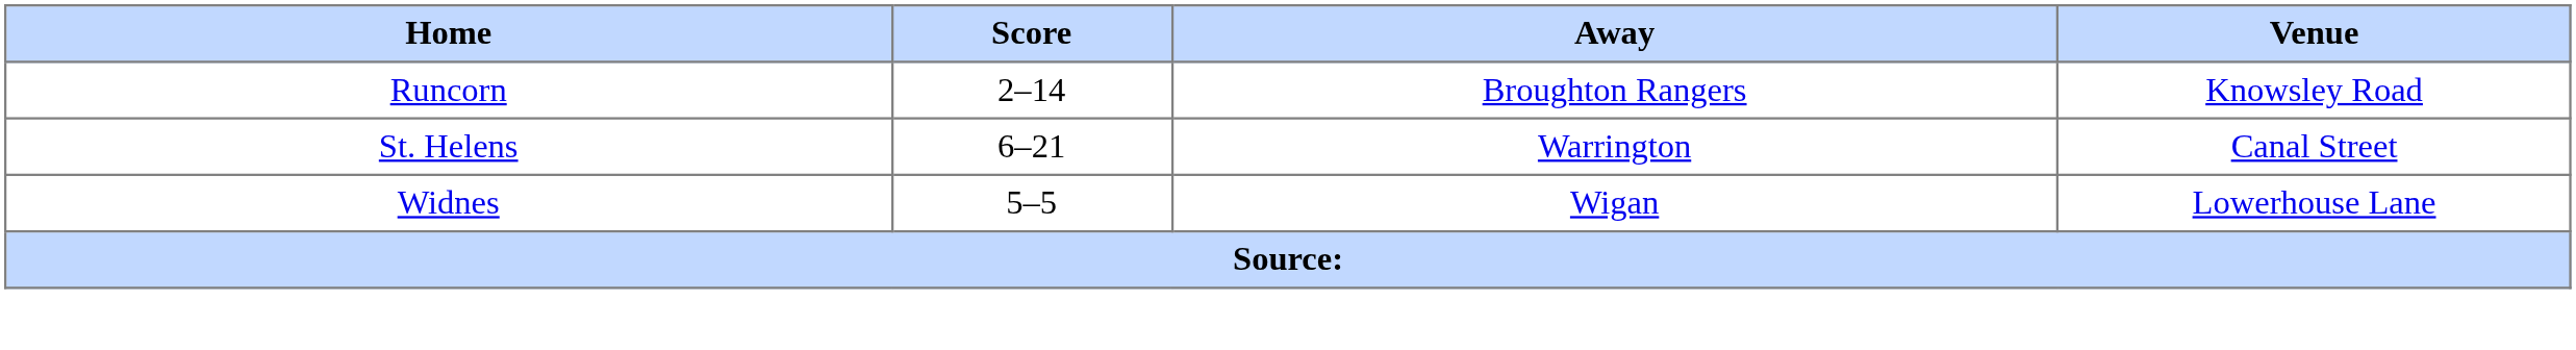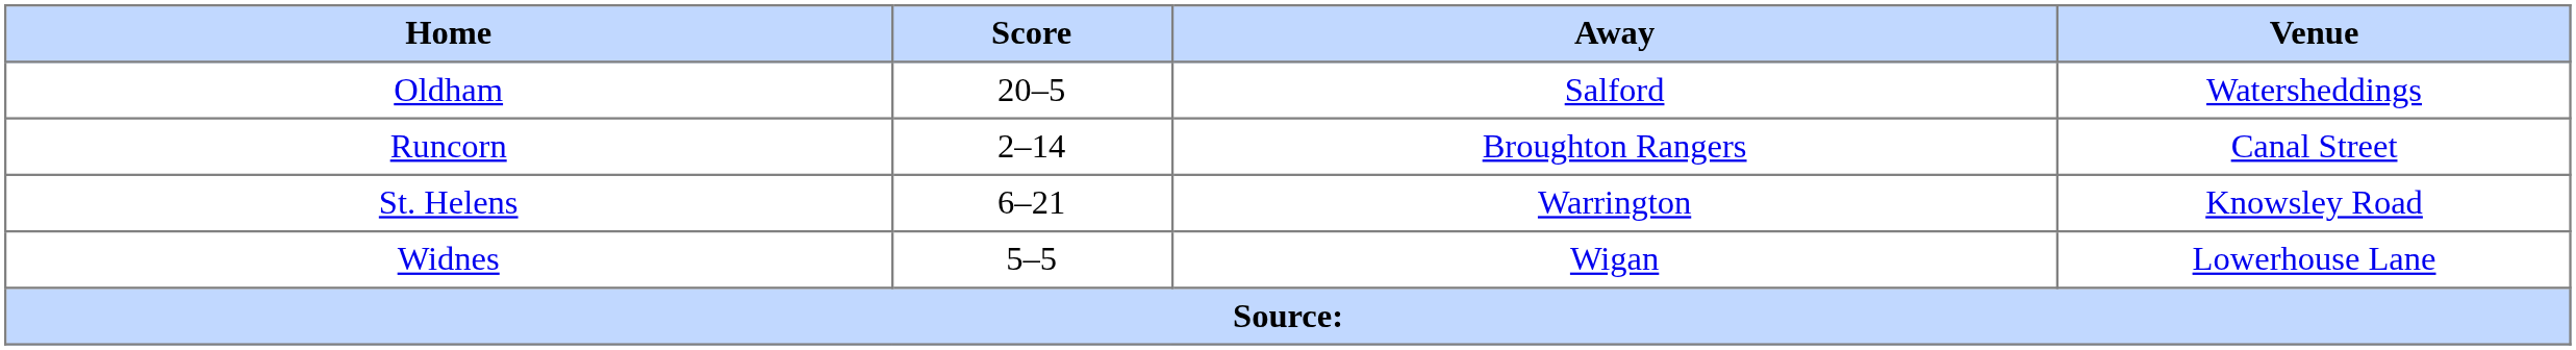 <table border=1 style="border-collapse:collapse; font-size:90%; text-align:center;" cellpadding=3 cellspacing=0 width=55%>
 <tr bgcolor=#C1D8FF>
 <th width=19%>Home</th>
 <th width=6%>Score</th>
 <th width=19%>Away</th>
 <th width=11%>Venue</th>
 </tr>
 <tr>
+<td><a href='#'>Oldham</a></td>
+<td>20–5</td>
+<td><a href='#'>Salford</a></td>
+<td><a href='#'>Watersheddings</a></td>
+</tr>
+<tr>
 <td><a href='#'>Runcorn</a></td>
 <td>2–14</td>
 <td><a href='#'>Broughton Rangers</a></td>
-<td><a href='#'>Knowsley Road</a></td>
+<td><a href='#'>Canal Street</a></td>
 </tr>
 <tr>
 <td><a href='#'>St. Helens</a></td>
 <td>6–21</td>
 <td><a href='#'>Warrington</a></td>
-<td><a href='#'>Canal Street</a></td>
+<td><a href='#'>Knowsley Road</a></td>
 </tr>
 <tr>
 <td><a href='#'>Widnes</a></td>
 <td>5–5</td>
 <td><a href='#'>Wigan</a></td>
 <td><a href='#'>Lowerhouse Lane</a></td>
 </tr>
 <tr style="background:#c1d8ff;">
 <th colspan=4>Source:</th>
 </tr>
 </table>
